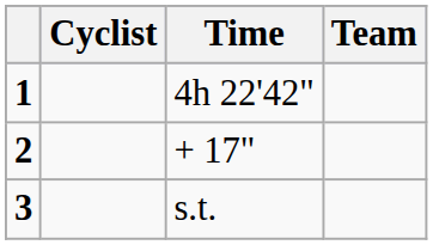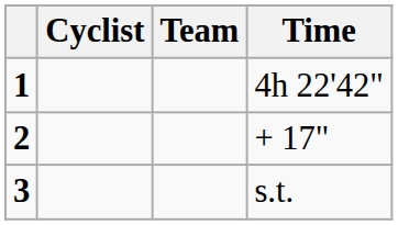 <table class="wikitable">
 <tr style="background:#ccccff;">
 <th></th>
 <th>Cyclist</th>
+<th>Team</th>
 <th>Time</th>
-<th>Team</th>
 </tr>
 <tr>
 <td><strong>1</strong></td>
 <td></td>
+<td></td>
 <td>4h 22'42"</td>
-<td></td>
 </tr>
 <tr>
 <td><strong>2</strong></td>
 <td></td>
+<td></td>
 <td>+ 17"</td>
-<td></td>
 </tr>
 <tr>
 <td><strong>3</strong></td>
 <td></td>
+<td></td>
 <td>s.t.</td>
-<td></td>
 </tr>
 </table>
